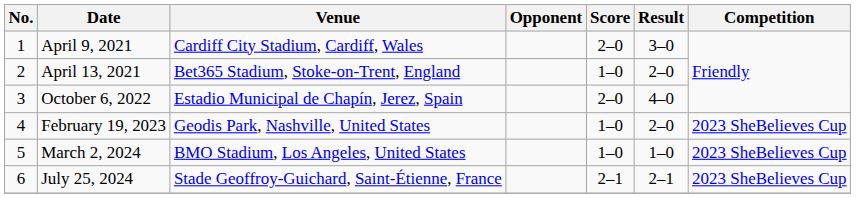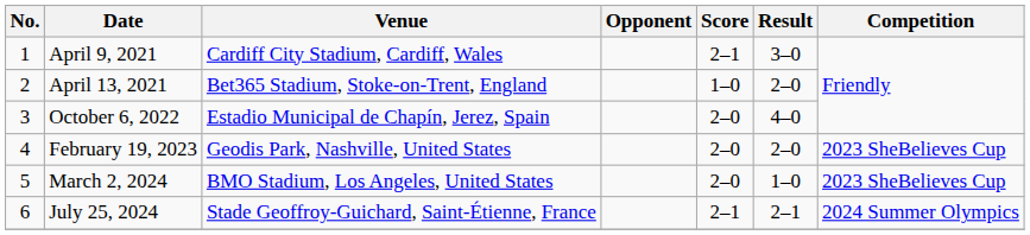 <table class="wikitable sortable">
 <tr>
 <th scope="col">No.</th>
 <th scope="col">Date</th>
 <th scope="col">Venue</th>
 <th scope="col">Opponent</th>
 <th scope="col">Score</th>
 <th scope="col">Result</th>
 <th scope="col">Competition</th>
 </tr>
 <tr>
 <td style="text-align:center">1</td>
 <td>April 9, 2021</td>
 <td><a href='#'>Cardiff City Stadium</a>, <a href='#'>Cardiff</a>, <a href='#'>Wales</a></td>
 <td></td>
-<td style="text-align:center">2–0</td>
+<td style="text-align:center">2–1</td>
 <td style="text-align:center">3–0</td>
 <td rowspan="3"><a href='#'>Friendly</a></td>
 </tr>
 <tr>
 <td style="text-align:center">2</td>
 <td>April 13, 2021</td>
 <td><a href='#'>Bet365 Stadium</a>, <a href='#'>Stoke-on-Trent</a>, <a href='#'>England</a></td>
 <td></td>
 <td style="text-align:center">1–0</td>
 <td style="text-align:center">2–0</td>
 </tr>
 <tr>
 <td style="text-align:center">3</td>
 <td>October 6, 2022</td>
 <td><a href='#'>Estadio Municipal de Chapín</a>, <a href='#'>Jerez</a>, <a href='#'>Spain</a></td>
 <td></td>
 <td style="text-align:center">2–0</td>
 <td style="text-align:center">4–0</td>
 </tr>
 <tr>
 <td style="text-align:center">4</td>
 <td>February 19, 2023</td>
 <td><a href='#'>Geodis Park</a>, <a href='#'>Nashville</a>, <a href='#'>United States</a></td>
 <td></td>
-<td style="text-align:center">1–0</td>
+<td style="text-align:center">2–0</td>
 <td style="text-align:center">2–0</td>
 <td><a href='#'>2023 SheBelieves Cup</a></td>
 </tr>
 <tr>
 <td style="text-align:center">5</td>
 <td>March 2, 2024</td>
 <td><a href='#'>BMO Stadium</a>, <a href='#'>Los Angeles</a>, <a href='#'>United States</a></td>
 <td></td>
-<td style="text-align:center">1–0</td>
+<td style="text-align:center">2–0</td>
 <td style="text-align:center">1–0 </td>
 <td><a href='#'>2023 SheBelieves Cup</a></td>
 </tr>
 <tr>
 <td style="text-align:center">6</td>
 <td>July 25, 2024</td>
 <td><a href='#'>Stade Geoffroy-Guichard</a>, <a href='#'>Saint-Étienne</a>, <a href='#'>France</a></td>
 <td></td>
 <td style="text-align:center">2–1</td>
 <td style="text-align:center">2–1</td>
-<td><a href='#'>2023 SheBelieves Cup</a></td>
+<td><a href='#'>2024 Summer Olympics</a></td>
 </tr>
 <tr>
 </tr>
 </table>
